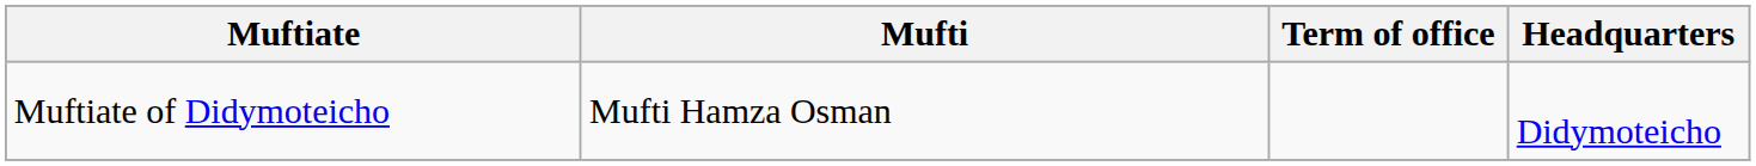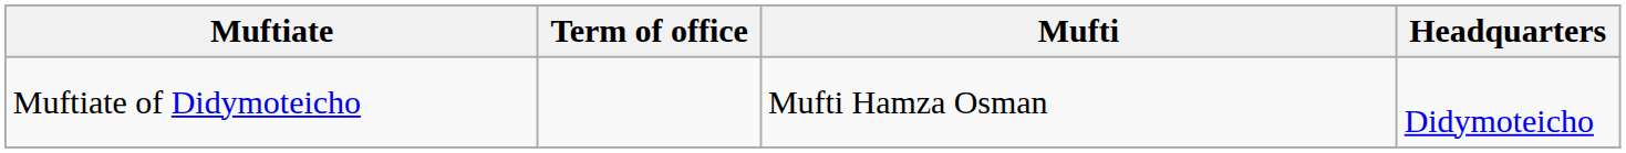 <table class=wikitable>
 <tr>
 <th scope="row" width="250">Muftiate</th>
+<th scope="row" width="100">Term of office</th>
 <th scope="row" width="300">Mufti</th>
-<th scope="row" width="100">Term of office</th>
 <th scope="row" width="100">Headquarters</th>
 </tr>
 <tr>
 <td>Muftiate of <a href='#'>Didymoteicho</a></td>
+<td></td>
 <td>Mufti Hamza Osman</td>
-<td></td>
 <td><br><a href='#'>Didymoteicho</a></td>
 </tr>
 </table>
